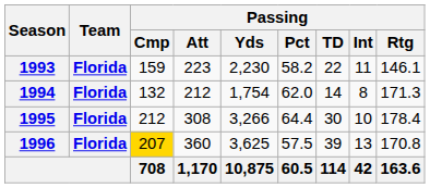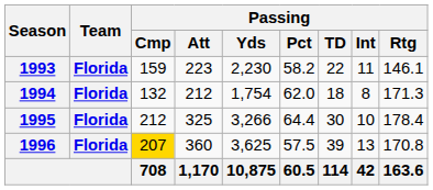 <table class=wikitable style="text-align:center;">
 <tr>
 <th rowspan="2">Season</th>
 <th rowspan="2">Team</th>
 <th colspan="7">Passing</th>
 </tr>
 <tr>
 <th>Cmp</th>
 <th>Att</th>
 <th>Yds</th>
 <th>Pct</th>
 <th>TD</th>
 <th>Int</th>
 <th>Rtg</th>
 </tr>
 <tr>
 <th><a href='#'>1993</a></th>
 <th><a href='#'>Florida</a></th>
 <td>159</td>
 <td>223</td>
 <td>2,230</td>
 <td>58.2</td>
 <td>22</td>
 <td>11</td>
 <td>146.1</td>
 </tr>
 <tr>
 <th><a href='#'>1994</a></th>
 <th><a href='#'>Florida</a></th>
 <td>132</td>
 <td>212</td>
 <td>1,754</td>
 <td>62.0</td>
-<td>14</td>
+<td>18</td>
 <td>8</td>
 <td>171.3</td>
 </tr>
 <tr>
 <th><a href='#'>1995</a></th>
 <th><a href='#'>Florida</a></th>
 <td>212</td>
-<td>308</td>
+<td>325</td>
 <td>3,266</td>
 <td>64.4</td>
 <td>30</td>
 <td>10</td>
 <td>178.4</td>
 </tr>
 <tr>
 <th><a href='#'>1996</a></th>
 <th><a href='#'>Florida</a></th>
 <td style="background: gold;">207</td>
 <td>360</td>
 <td>3,625</td>
 <td>57.5</td>
 <td>39</td>
 <td>13</td>
 <td>170.8</td>
 </tr>
 <tr>
 <th colspan="2"></th>
 <th>708</th>
 <th>1,170</th>
 <th>10,875</th>
 <th>60.5</th>
 <th>114</th>
 <th>42</th>
 <th>163.6</th>
 </tr>
 </table>
